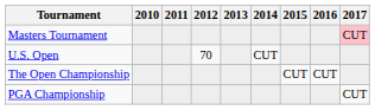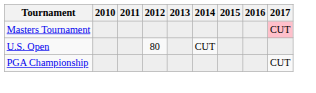 <table class="wikitable" style="font-size:95%;text-align:center;">
 <tr>
 <th>Tournament</th>
 <th>2010</th>
 <th>2011</th>
 <th>2012</th>
 <th>2013</th>
 <th>2014</th>
 <th>2015</th>
 <th>2016</th>
 <th>2017</th>
 </tr>
 <tr>
 <td align=left><a href='#'>Masters Tournament</a></td>
 <td style="background:#eeeeee;"></td>
 <td style="background:#eeeeee;"></td>
 <td style="background:#eeeeee;"></td>
 <td style="background:#eeeeee;"></td>
 <td style="background:#eeeeee;"></td>
 <td style="background:#eeeeee;"></td>
 <td style="background:#eeeeee;"></td>
 <td style="background: pink;">CUT</td>
 </tr>
 <tr>
 <td align=left><a href='#'>U.S. Open</a></td>
 <td style="background:#eeeeee;"></td>
 <td style="background:#eeeeee;"></td>
-<td>70</td>
+<td>80</td>
 <td style="background:#eeeeee;"></td>
 <td>CUT</td>
 <td style="background:#eeeeee;"></td>
 <td style="background:#eeeeee;"></td>
-<td style="background:#eeeeee;"></td>
-</tr>
-<tr>
-<td align=left><a href='#'>The Open Championship</a></td>
-<td style="background:#eeeeee;"></td>
-<td style="background:#eeeeee;"></td>
-<td style="background:#eeeeee;"></td>
-<td style="background:#eeeeee;"></td>
-<td style="background:#eeeeee;"></td>
-<td>CUT</td>
-<td>CUT</td>
 <td style="background:#eeeeee;"></td>
 </tr>
 <tr>
 <td align=left><a href='#'>PGA Championship</a></td>
 <td style="background:#eeeeee;"></td>
 <td style="background:#eeeeee;"></td>
 <td style="background:#eeeeee;"></td>
 <td style="background:#eeeeee;"></td>
 <td style="background:#eeeeee;"></td>
 <td style="background:#eeeeee;"></td>
 <td style="background:#eeeeee;"></td>
 <td>CUT</td>
 </tr>
 </table>
